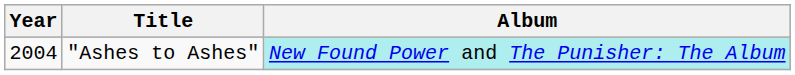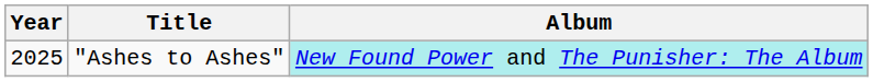 <table class="wikitable" border="1">
 <tr>
 <th rowspan="1">Year</th>
 <th rowspan="1">Title</th>
 <th rowspan="1">Album</th>
 </tr>
 <tr>
-<td rowspan="1">2004</td>
+<td rowspan="1">2025</td>
 <td>"Ashes to Ashes" </td>
 <td rowspan="1" style="background: paleturquoise;"><em><a href='#'>New Found Power</a></em> and <em><a href='#'>The Punisher: The Album</a></em></td>
 </tr>
 </table>
